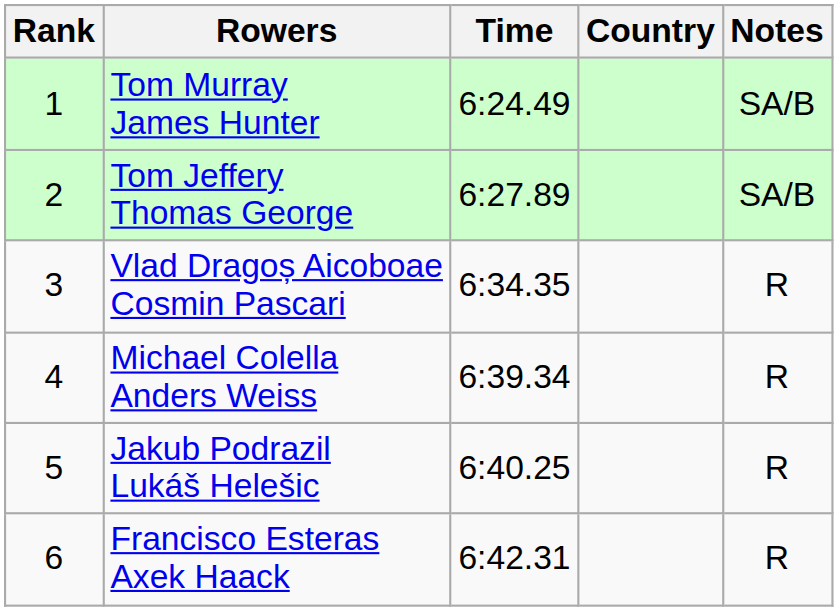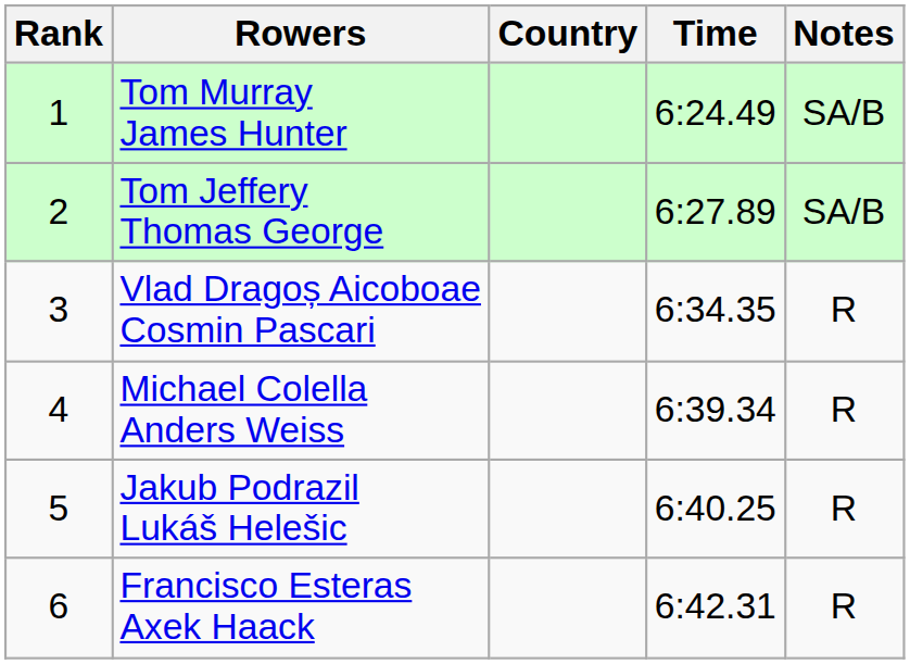 <table class="wikitable" style="text-align:center">
 <tr>
 <th>Rank</th>
 <th>Rowers</th>
+<th>Country</th>
 <th>Time</th>
-<th>Country</th>
 <th>Notes</th>
 </tr>
 <tr bgcolor=ccffcc>
 <td>1</td>
 <td align="left"><a href='#'>Tom Murray</a><br><a href='#'>James Hunter</a></td>
+<td align="left"></td>
 <td>6:24.49</td>
-<td align="left"></td>
 <td>SA/B</td>
 </tr>
 <tr bgcolor=ccffcc>
 <td>2</td>
 <td align="left"><a href='#'>Tom Jeffery</a><br><a href='#'>Thomas George</a></td>
+<td align="left"></td>
 <td>6:27.89</td>
-<td align="left"></td>
 <td>SA/B</td>
 </tr>
 <tr>
 <td>3</td>
 <td align="left"><a href='#'>Vlad Dragoș Aicoboae</a><br><a href='#'>Cosmin Pascari</a></td>
+<td align="left"></td>
 <td>6:34.35</td>
-<td align="left"></td>
 <td>R</td>
 </tr>
 <tr>
 <td>4</td>
 <td align="left"><a href='#'>Michael Colella</a><br><a href='#'>Anders Weiss</a></td>
+<td align="left"></td>
 <td>6:39.34</td>
-<td align="left"></td>
 <td>R</td>
 </tr>
 <tr>
 <td>5</td>
 <td align="left"><a href='#'>Jakub Podrazil</a><br><a href='#'>Lukáš Helešic</a></td>
+<td align="left"></td>
 <td>6:40.25</td>
-<td align="left"></td>
 <td>R</td>
 </tr>
 <tr>
 <td>6</td>
 <td align="left"><a href='#'>Francisco Esteras</a><br><a href='#'>Axek Haack</a></td>
+<td align="left"></td>
 <td>6:42.31</td>
-<td align="left"></td>
 <td>R</td>
 </tr>
 </table>
